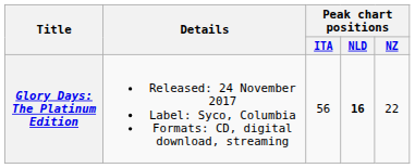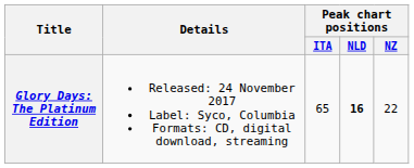 <table class="wikitable plainrowheaders" style="text-align:center;">
 <tr>
 <th scope="col" rowspan="2" style="width:8em;">Title</th>
 <th scope="col" rowspan="2" style="width:17em;">Details</th>
 <th scope="col" colspan="3">Peak chart positions</th>
 </tr>
 <tr>
 <th scope="col" style="width:2.8em;font-size:90%;"><a href='#'>ITA</a><br></th>
 <th scope="col" style="width:2.8em;font-size:90%;"><a href='#'>NLD</a><br></th>
 <th scope="col" style="width:2.8em;font-size:90%;"><a href='#'>NZ</a><br></th>
 </tr>
 <tr>
 <th scope="row"><em><a href='#'>Glory Days: The Platinum Edition</a></em></th>
 <td><br><ul><li>Released: 24 November 2017</li><li>Label: Syco, Columbia</li><li>Formats: CD, digital download, streaming</li></ul></td>
-<td> 56</td>
+<td> 65</td>
 <td><strong>16</strong></td>
 <td>22</td>
 </tr>
 </table>
